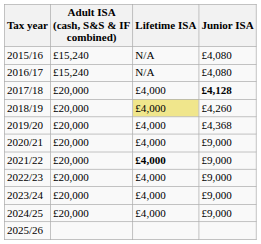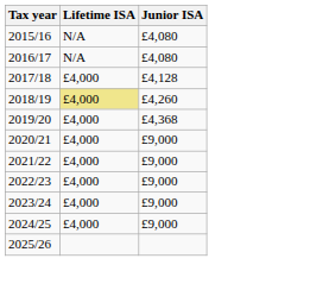 <table class="wikitable">
 <tr>
 <th>Tax year</th>
-<th>Adult ISA<br>(cash, S&S & IF<br>combined)</th>
 <th>Lifetime ISA</th>
 <th>Junior ISA</th>
 </tr>
 <tr>
 <td>2015/16</td>
-<td>£15,240</td>
 <td>N/A</td>
 <td>£4,080</td>
 </tr>
 <tr>
 <td>2016/17</td>
-<td>£15,240</td>
 <td>N/A</td>
 <td>£4,080</td>
 </tr>
 <tr>
 <td>2017/18</td>
-<td>£20,000</td>
 <td>£4,000</td>
-<td><strong>£4,128</strong></td>
+<td>£4,128</td>
 </tr>
 <tr>
 <td>2018/19</td>
-<td>£20,000</td>
 <td style="background: khaki;">£4,000</td>
 <td>£4,260</td>
 </tr>
 <tr>
 <td>2019/20</td>
-<td>£20,000</td>
 <td>£4,000</td>
 <td>£4,368</td>
 </tr>
 <tr>
 <td>2020/21</td>
-<td>£20,000</td>
 <td>£4,000</td>
 <td>£9,000</td>
 </tr>
 <tr>
 <td>2021/22</td>
-<td>£20,000</td>
-<td><strong>£4,000</strong></td>
+<td>£4,000</td>
 <td>£9,000</td>
 </tr>
 <tr>
 <td>2022/23</td>
-<td>£20,000</td>
 <td>£4,000</td>
 <td>£9,000</td>
 </tr>
 <tr>
 <td>2023/24</td>
-<td>£20,000</td>
 <td>£4,000</td>
 <td>£9,000</td>
 </tr>
 <tr>
 <td>2024/25</td>
-<td>£20,000</td>
 <td>£4,000</td>
 <td>£9,000</td>
 </tr>
 <tr>
 <td>2025/26</td>
 <td></td>
 <td></td>
-<td></td>
 </tr>
 </table>
